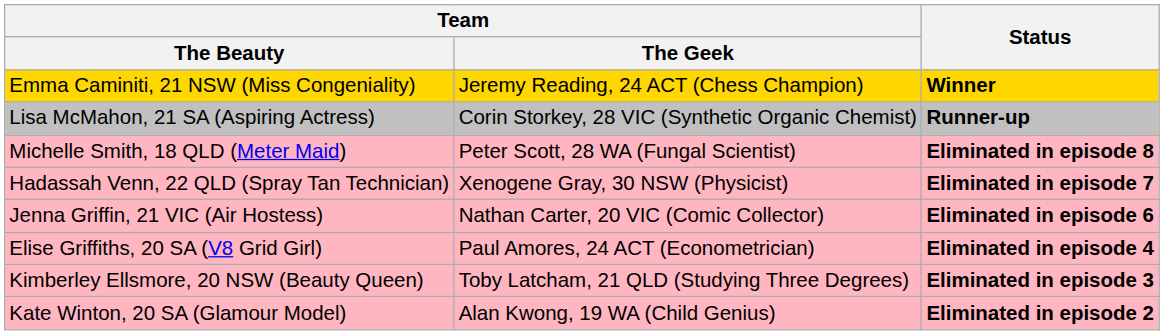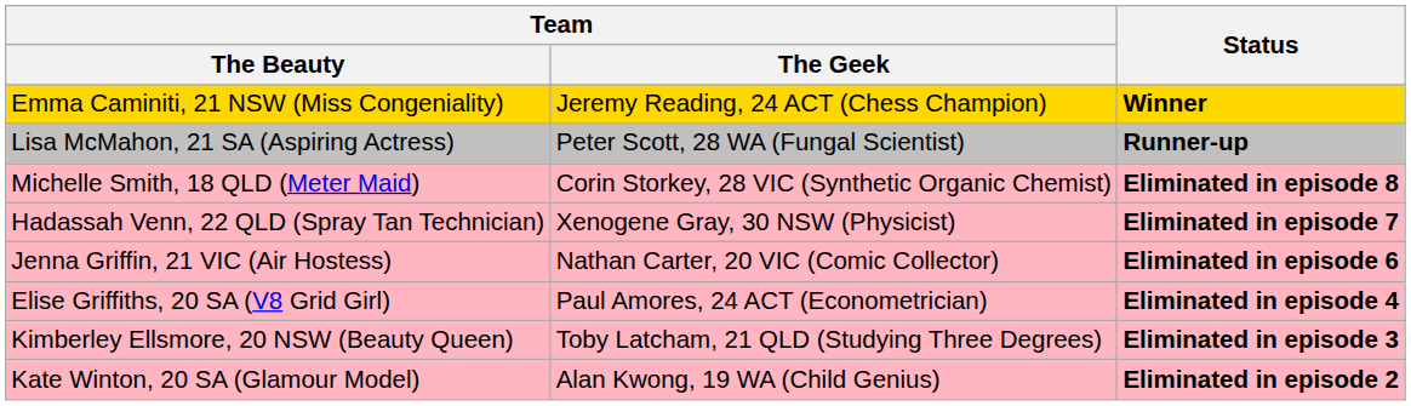 <table class="wikitable">
 <tr>
 <th colspan="2">Team</th>
 <th rowspan="2">Status</th>
 </tr>
 <tr>
 <th>The Beauty</th>
 <th>The Geek</th>
 </tr>
 <tr style="background:gold;">
 <td>Emma Caminiti, 21 NSW (Miss Congeniality)</td>
 <td>Jeremy Reading, 24 ACT (Chess Champion)</td>
 <td><strong>Winner</strong></td>
 </tr>
 <tr style="background:silver;">
 <td>Lisa McMahon, 21 SA (Aspiring Actress)<br></td>
-<td>Corin Storkey, 28 VIC (Synthetic Organic Chemist)<br></td>
+<td>Peter Scott, 28 WA (Fungal Scientist)<br></td>
 <td><strong>Runner-up</strong></td>
 </tr>
 <tr style="background:lightpink;">
 <td>Michelle Smith, 18 QLD (<a href='#'>Meter Maid</a>)</td>
-<td>Peter Scott, 28 WA (Fungal Scientist)<br></td>
+<td>Corin Storkey, 28 VIC (Synthetic Organic Chemist)<br></td>
 <td><strong>Eliminated in episode 8</strong></td>
 </tr>
 <tr style="background:lightpink;">
 <td>Hadassah Venn, 22 QLD (Spray Tan Technician)</td>
 <td>Xenogene Gray, 30 NSW (Physicist)</td>
 <td><strong>Eliminated in episode 7</strong></td>
 </tr>
 <tr style="background:lightpink;">
 <td>Jenna Griffin, 21 VIC (Air Hostess)<br></td>
 <td>Nathan Carter, 20 VIC (Comic Collector)<br></td>
 <td><strong>Eliminated in episode 6</strong></td>
 </tr>
 <tr style="background:lightpink;">
 <td>Elise Griffiths, 20 SA (<a href='#'>V8</a> Grid Girl)<br></td>
 <td>Paul Amores, 24 ACT (Econometrician)</td>
 <td><strong>Eliminated in episode 4</strong></td>
 </tr>
 <tr style="background:lightpink;">
 <td>Kimberley Ellsmore, 20 NSW (Beauty Queen)<br></td>
 <td>Toby Latcham, 21 QLD (Studying Three Degrees)<br></td>
 <td><strong>Eliminated in episode 3</strong></td>
 </tr>
 <tr style="background:lightpink;">
 <td>Kate Winton, 20 SA (Glamour Model)<br></td>
 <td>Alan Kwong, 19 WA (Child Genius)<br></td>
 <td><strong>Eliminated in episode 2</strong></td>
 </tr>
 </table>
